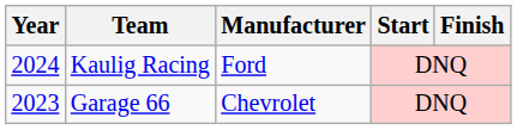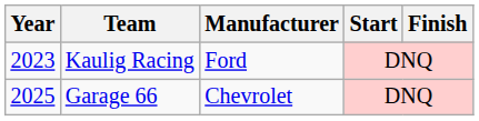 <table class="wikitable" style="font-size: 90%;">
 <tr>
 <th>Year</th>
 <th>Team</th>
 <th>Manufacturer</th>
 <th>Start</th>
 <th>Finish</th>
 </tr>
 <tr>
-<td><a href='#'>2024</a></td>
+<td><a href='#'>2023</a></td>
 <td><a href='#'>Kaulig Racing</a></td>
 <td><a href='#'>Ford</a></td>
 <td align=center colspan=2 style="background:#FFCFCF;">DNQ</td>
 </tr>
 <tr>
-<td><a href='#'>2023</a></td>
+<td><a href='#'>2025</a></td>
 <td><a href='#'>Garage 66</a></td>
 <td><a href='#'>Chevrolet</a></td>
 <td align=center colspan=2 style="background:#FFCFCF;">DNQ</td>
 </tr>
 </table>
